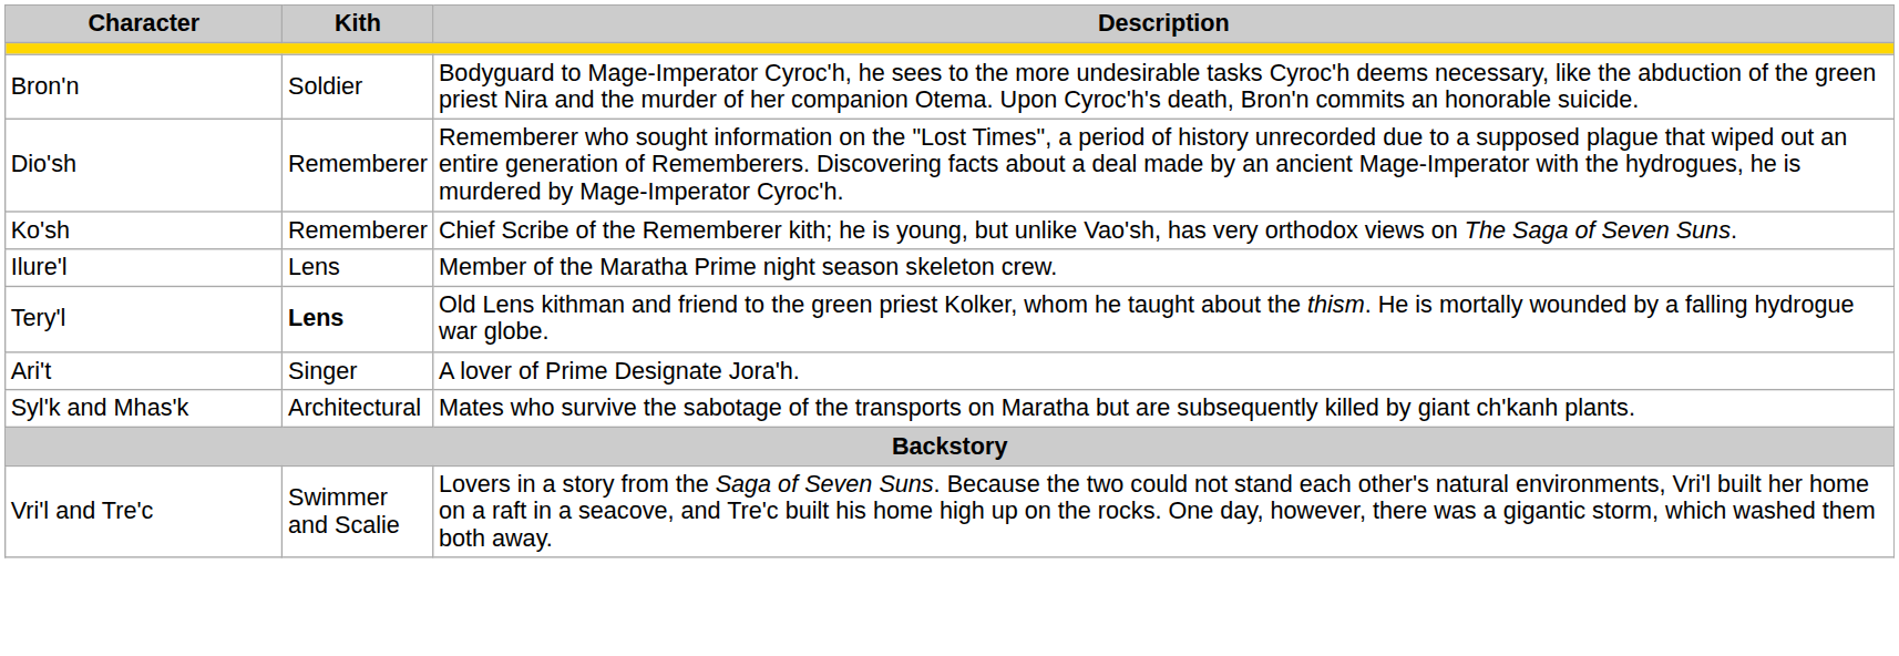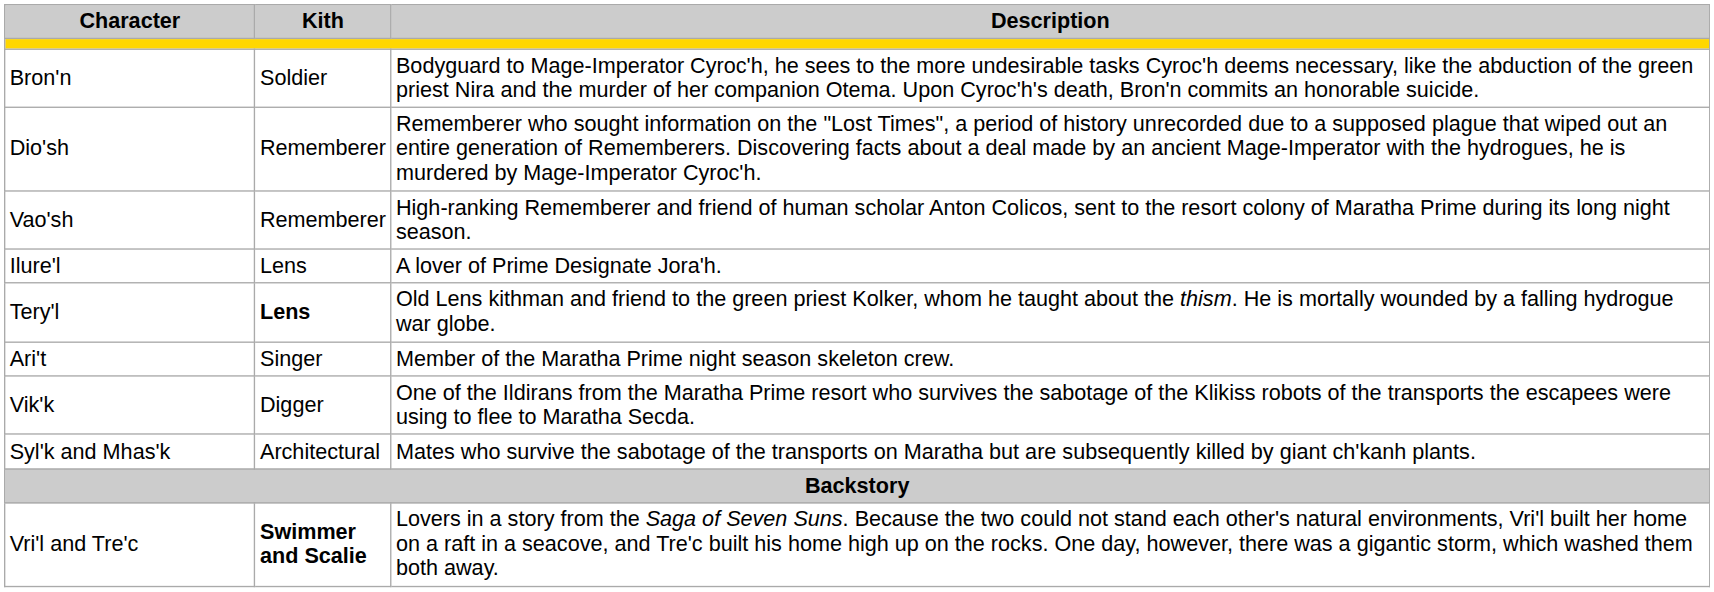 <table class="wikitable" style="width:100%; margin-right:auto; background:#fff;">
 <tr style="color:black">
 <th style="background:#ccc; width:15%;">Character</th>
 <th style="background:#ccc; width:5%;">Kith</th>
 <th style="background:#ccc; width:80%;">Description</th>
 </tr>
 <tr>
 <td colspan="3" style="background:#FFD700;"></td>
 </tr>
 <tr>
 <td>Bron'n</td>
 <td>Soldier</td>
 <td>Bodyguard to Mage-Imperator Cyroc'h, he sees to the more undesirable tasks Cyroc'h deems necessary, like the abduction of the green priest Nira and the murder of her companion Otema. Upon Cyroc'h's death, Bron'n commits an honorable suicide.</td>
 </tr>
 <tr>
 <td>Dio'sh</td>
 <td>Rememberer</td>
 <td>Rememberer who sought information on the "Lost Times", a period of history unrecorded due to a supposed plague that wiped out an entire generation of Rememberers. Discovering facts about a deal made by an ancient Mage-Imperator with the hydrogues, he is murdered by Mage-Imperator Cyroc'h.</td>
 </tr>
 <tr>
-<td>Ko'sh</td>
+<td>Vao'sh</td>
 <td>Rememberer</td>
-<td>Chief Scribe of the Rememberer kith; he is young, but unlike Vao'sh, has very orthodox views on <em>The Saga of Seven Suns</em>.</td>
+<td>High-ranking Rememberer and friend of human scholar Anton Colicos, sent to the resort colony of Maratha Prime during its long night season.</td>
 </tr>
 <tr>
 <td>Ilure'l</td>
 <td>Lens</td>
-<td>Member of the Maratha Prime night season skeleton crew.</td>
+<td>A lover of Prime Designate Jora'h.</td>
 </tr>
 <tr>
 <td>Tery'l</td>
 <td><strong>Lens</strong></td>
 <td>Old Lens kithman and friend to the green priest Kolker, whom he taught about the <em>thism</em>. He is mortally wounded by a falling hydrogue war globe.</td>
 </tr>
 <tr>
 <td>Ari't</td>
 <td>Singer</td>
-<td>A lover of Prime Designate Jora'h.</td>
+<td>Member of the Maratha Prime night season skeleton crew.</td>
+</tr>
+<tr>
+<td>Vik'k</td>
+<td>Digger</td>
+<td>One of the Ildirans from the Maratha Prime resort who survives the sabotage of the Klikiss robots of the transports the escapees were using to flee to Maratha Secda.</td>
 </tr>
 <tr>
 <td>Syl'k and Mhas'k</td>
 <td>Architectural</td>
 <td>Mates who survive the sabotage of the transports on Maratha but are subsequently killed by giant ch'kanh plants.</td>
 </tr>
 <tr>
 <th colspan="3" style="background:#ccc; width:85%;">Backstory</th>
 </tr>
 <tr>
 <td>Vri'l and Tre'c</td>
-<td>Swimmer and Scalie</td>
+<td><strong>Swimmer and Scalie</strong></td>
 <td>Lovers in a story from the <em>Saga of Seven Suns</em>. Because the two could not stand each other's natural environments, Vri'l built her home on a raft in a seacove, and Tre'c built his home high up on the rocks. One day, however, there was a gigantic storm, which washed them both away.</td>
 </tr>
 </table>
